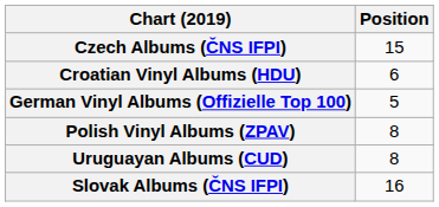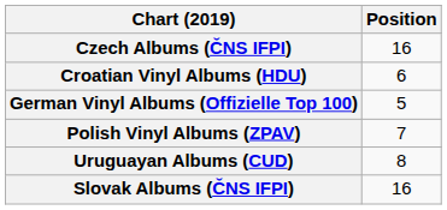 <table class="wikitable sortable plainrowheaders" style="text-align:center">
 <tr>
 <th scope="col">Chart (2019)</th>
 <th scope="col">Position</th>
 </tr>
 <tr>
 <th scope="row">Czech Albums (<a href='#'>ČNS IFPI</a>)</th>
-<td>15</td>
+<td>16</td>
 </tr>
 <tr>
 <th scope="row">Croatian Vinyl Albums (<a href='#'>HDU</a>)</th>
 <td>6</td>
 </tr>
 <tr>
 <th scope="row">German Vinyl Albums (<a href='#'>Offizielle Top 100</a>)</th>
 <td>5</td>
 </tr>
 <tr>
 <th scope="row">Polish Vinyl Albums (<a href='#'>ZPAV</a>)</th>
-<td>8</td>
+<td>7</td>
 </tr>
 <tr>
 <th scope="row">Uruguayan Albums (<a href='#'>CUD</a>)</th>
 <td>8</td>
 </tr>
 <tr>
 <th scope="row">Slovak Albums (<a href='#'>ČNS IFPI</a>)</th>
 <td>16</td>
 </tr>
 </table>
